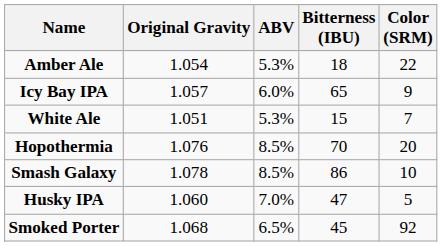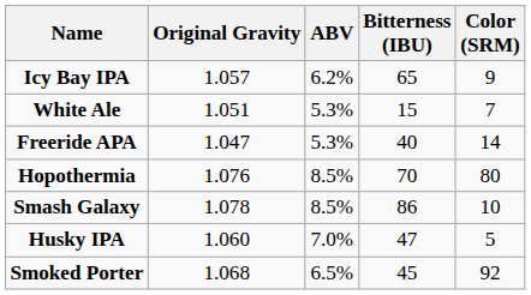 <table class="wikitable" style="text-align:center">
 <tr>
 <th>Name</th>
 <th>Original Gravity</th>
 <th>ABV</th>
 <th>Bitterness<br>(IBU)</th>
 <th>Color<br>(SRM)</th>
 </tr>
 <tr>
-<td><strong>Amber Ale</strong></td>
-<td>1.054</td>
-<td>5.3%</td>
-<td>18</td>
-<td>22</td>
-</tr>
-<tr>
 <td><strong>Icy Bay IPA</strong></td>
 <td>1.057</td>
-<td>6.0%</td>
+<td>6.2%</td>
 <td>65</td>
 <td>9</td>
 </tr>
 <tr>
 <td><strong>White Ale</strong></td>
 <td>1.051</td>
 <td>5.3%</td>
 <td>15</td>
 <td>7</td>
 </tr>
 <tr>
+<td><strong>Freeride APA</strong></td>
+<td>1.047</td>
+<td>5.3%</td>
+<td>40</td>
+<td>14</td>
+</tr>
+<tr>
 <td><strong>Hopothermia</strong></td>
 <td>1.076</td>
 <td>8.5%</td>
 <td>70</td>
-<td>20</td>
+<td>80</td>
 </tr>
 <tr>
 <td><strong>Smash Galaxy</strong></td>
 <td>1.078</td>
 <td>8.5%</td>
 <td>86</td>
 <td>10</td>
 </tr>
 <tr>
 <td><strong>Husky IPA</strong></td>
 <td>1.060</td>
 <td>7.0%</td>
 <td>47</td>
 <td>5</td>
 </tr>
 <tr>
 <td><strong>Smoked Porter</strong></td>
 <td>1.068</td>
 <td>6.5%</td>
 <td>45</td>
 <td>92</td>
 </tr>
 </table>
